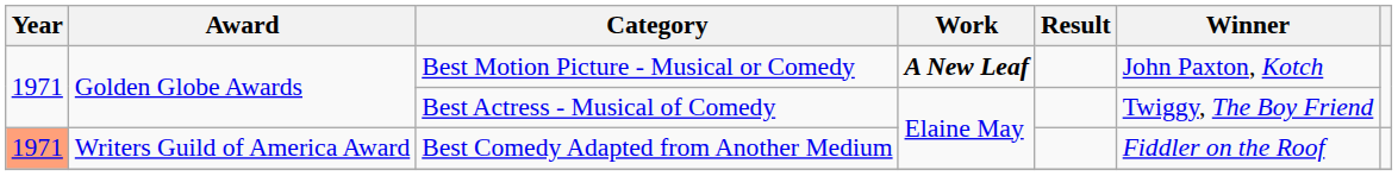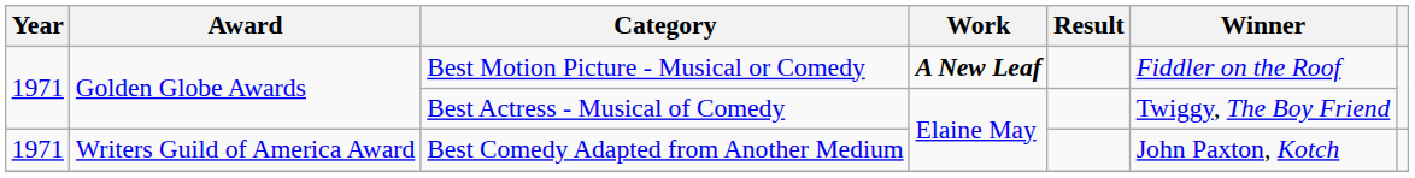 <table class="wikitable">
 <tr>
 <th>Year</th>
 <th>Award</th>
 <th>Category</th>
 <th>Work</th>
 <th>Result</th>
 <th>Winner</th>
 <th></th>
 </tr>
 <tr>
 <td rowspan=2><a href='#'>1971</a></td>
 <td rowspan=2><a href='#'>Golden Globe Awards</a></td>
 <td><a href='#'>Best Motion Picture - Musical or Comedy</a></td>
 <td><strong><em>A New Leaf</em></strong></td>
 <td></td>
-<td><a href='#'>John Paxton</a>, <em><a href='#'>Kotch</a></em></td>
+<td><em><a href='#'>Fiddler on the Roof</a></em></td>
 <td rowspan=2></td>
 </tr>
 <tr>
 <td><a href='#'>Best Actress - Musical of Comedy</a></td>
 <td rowspan=2><a href='#'>Elaine May</a></td>
 <td></td>
 <td><a href='#'>Twiggy</a>, <em><a href='#'>The Boy Friend</a></em></td>
 </tr>
 <tr>
-<td style="background: lightsalmon;"><a href='#'>1971</a></td>
+<td><a href='#'>1971</a></td>
 <td><a href='#'>Writers Guild of America Award</a></td>
 <td><a href='#'>Best Comedy Adapted from Another Medium</a></td>
 <td></td>
-<td><em><a href='#'>Fiddler on the Roof</a></em></td>
+<td><a href='#'>John Paxton</a>, <em><a href='#'>Kotch</a></em></td>
 <td></td>
 </tr>
 <tr>
 </tr>
 </table>
